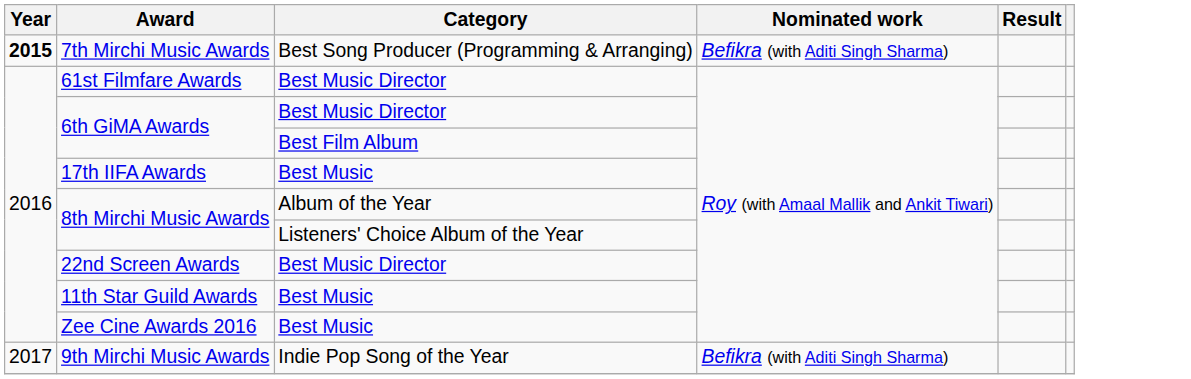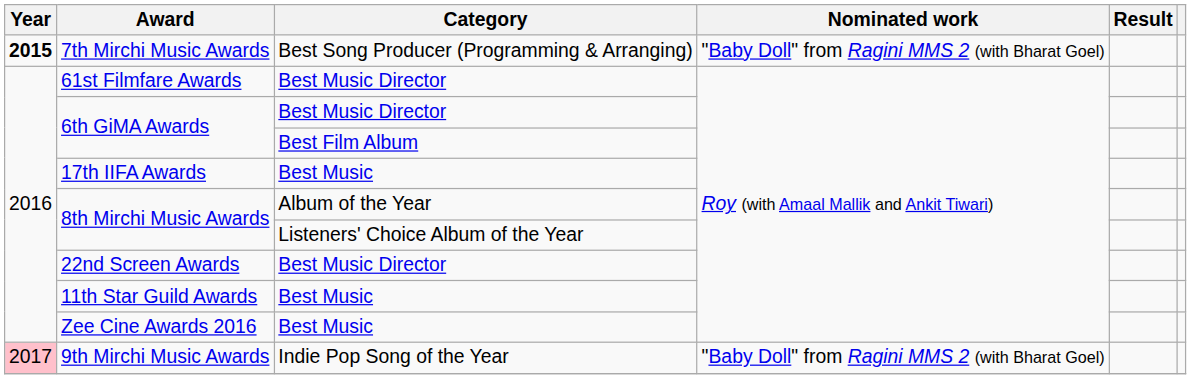 <table class="wikitable sortable">
 <tr>
 <th>Year</th>
 <th>Award</th>
 <th>Category</th>
 <th>Nominated work</th>
 <th>Result</th>
 <th class="unsortable"></th>
 </tr>
 <tr>
 <td><strong>2015</strong></td>
 <td><a href='#'>7th Mirchi Music Awards</a></td>
 <td>Best Song Producer (Programming & Arranging)</td>
-<td><em><a href='#'>Befikra</a></em> <small>(with <a href='#'>Aditi Singh Sharma</a>)</small></td>
+<td>"<a href='#'>Baby Doll</a>" from <em><a href='#'>Ragini MMS 2</a></em> <small>(with Bharat Goel)</small></td>
 <td></td>
 <td style="text-align:center;"></td>
 </tr>
 <tr>
 <td rowspan=9>2016</td>
 <td><a href='#'>61st Filmfare Awards</a></td>
 <td><a href='#'>Best Music Director</a></td>
 <td rowspan=9><em><a href='#'>Roy</a></em> <small>(with <a href='#'>Amaal Mallik</a> and <a href='#'>Ankit Tiwari</a>)</small></td>
 <td></td>
 <td style="text-align:center;"></td>
 </tr>
 <tr>
 <td rowspan="2"><a href='#'>6th GiMA Awards</a></td>
 <td><a href='#'>Best Music Director</a></td>
 <td></td>
 <td style="text-align:center;"></td>
 </tr>
 <tr>
 <td><a href='#'>Best Film Album</a></td>
 <td></td>
 <td style="text-align:center;"></td>
 </tr>
 <tr>
 <td><a href='#'>17th IIFA Awards</a></td>
 <td><a href='#'>Best Music</a></td>
 <td></td>
 <td style="text-align:center;"></td>
 </tr>
 <tr>
 <td rowspan="2"><a href='#'>8th Mirchi Music Awards</a></td>
 <td>Album of the Year</td>
 <td></td>
 <td style="text-align:center;"></td>
 </tr>
 <tr>
 <td>Listeners' Choice Album of the Year</td>
 <td></td>
 <td style="text-align:center;"></td>
 </tr>
 <tr>
 <td><a href='#'>22nd Screen Awards</a></td>
 <td><a href='#'>Best Music Director</a></td>
 <td></td>
 <td style="text-align:center;"></td>
 </tr>
 <tr>
 <td><a href='#'>11th Star Guild Awards</a></td>
 <td><a href='#'>Best Music</a></td>
 <td></td>
 <td style="text-align:center;"></td>
 </tr>
 <tr>
 <td><a href='#'>Zee Cine Awards 2016</a></td>
 <td><a href='#'>Best Music</a></td>
 <td></td>
 <td style="text-align:center;"></td>
 </tr>
 <tr>
-<td>2017</td>
+<td style="background: pink;">2017</td>
 <td><a href='#'>9th Mirchi Music Awards</a></td>
 <td>Indie Pop Song of the Year</td>
-<td><em><a href='#'>Befikra</a></em> <small>(with <a href='#'>Aditi Singh Sharma</a>)</small></td>
+<td>"<a href='#'>Baby Doll</a>" from <em><a href='#'>Ragini MMS 2</a></em> <small>(with Bharat Goel)</small></td>
 <td></td>
 <td style="text-align:center;"></td>
 </tr>
 <tr>
 </tr>
 </table>
